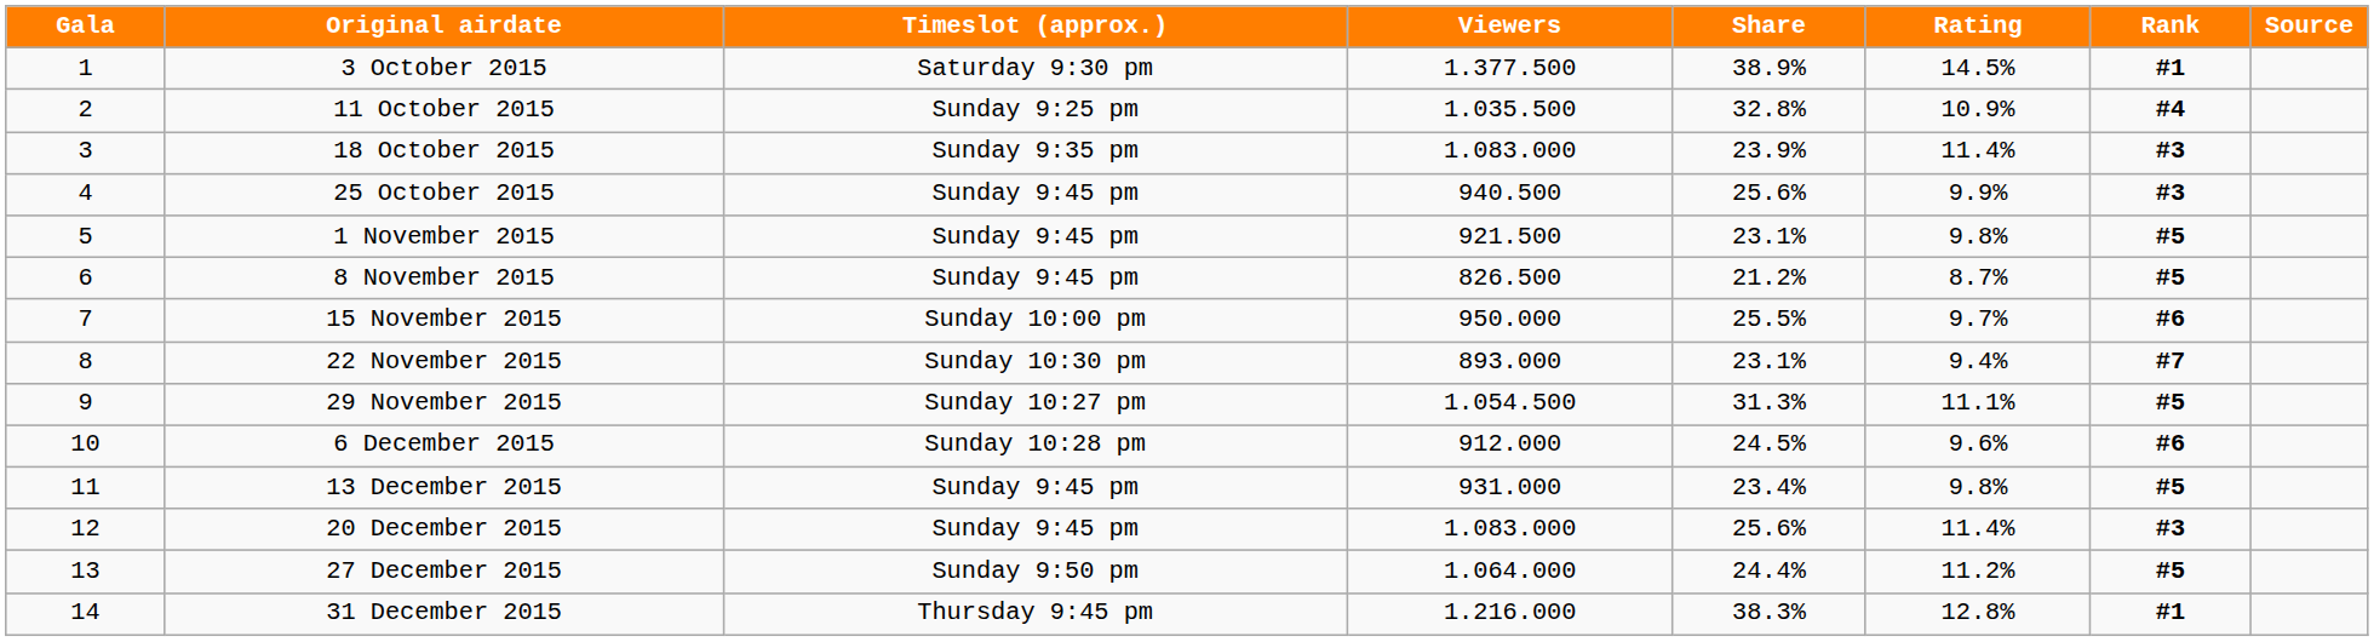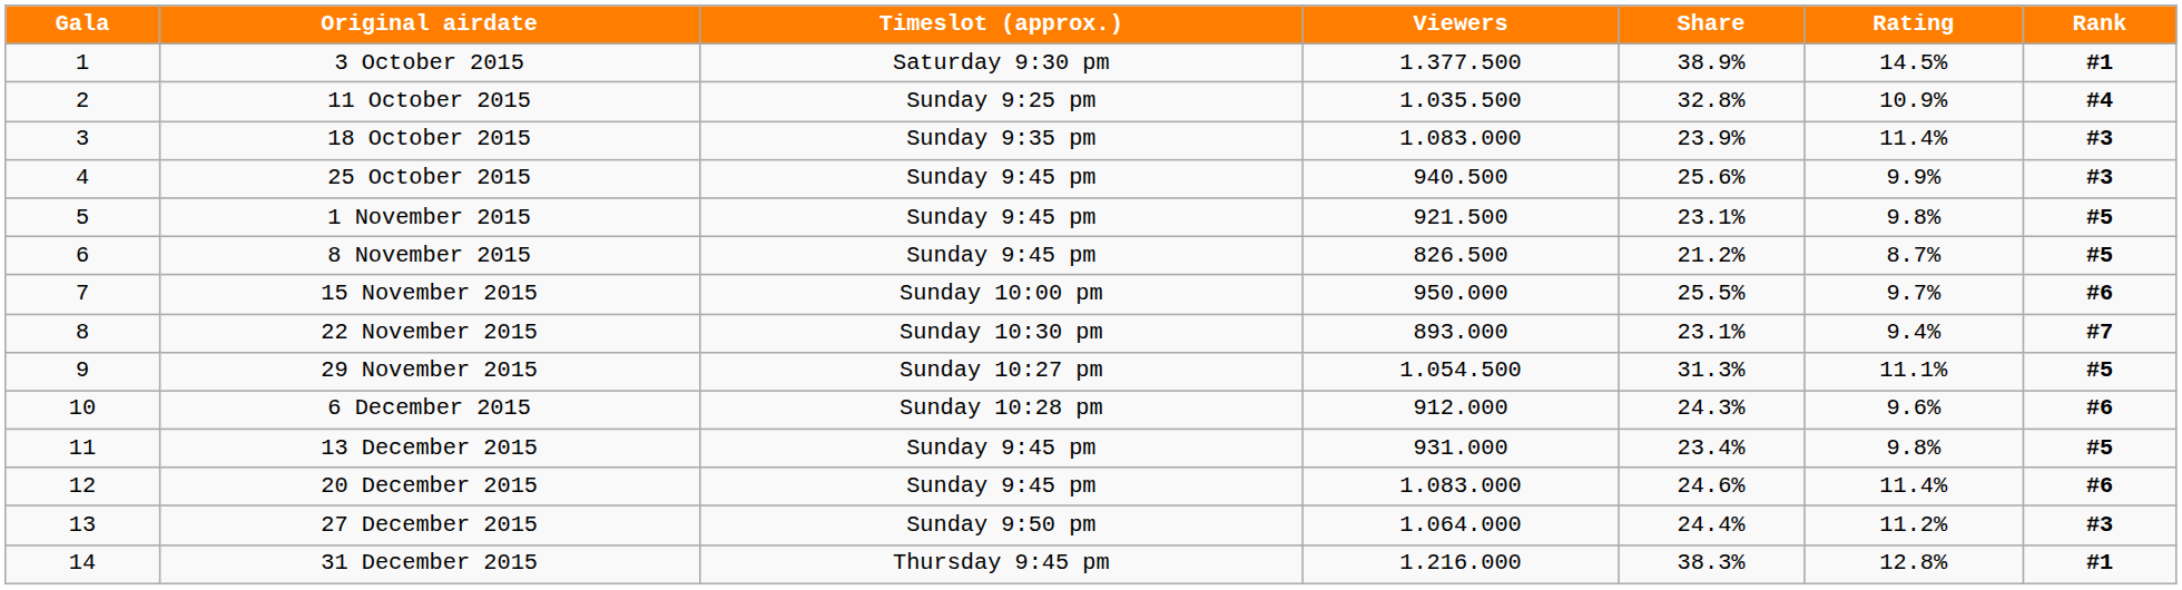 <table class="wikitable plainrowheaders" style="text-align:center; line-height:16px; width:99%;">
 <tr>
 <th scope="col" style="background:#FF7E00; color:white;">Gala</th>
 <th scope="col" style="background:#FF7E00; color:white;">Original airdate</th>
 <th scope="col" style="background:#FF7E00; color:white;">Timeslot (approx.)</th>
 <th scope="col" style="background:#FF7E00; color:white;">Viewers<br><small></small></th>
 <th scope="col" style="background:#FF7E00; color:white;">Share</th>
 <th scope="col" style="background:#FF7E00; color:white;">Rating</th>
 <th scope="col" style="background:#FF7E00; color:white;">Rank<br><small></small></th>
-<th scope="col" style="background:#FF7E00; color:white; width:05%;">Source</th>
 </tr>
 <tr>
 <td>1</td>
 <td>3 October 2015</td>
 <td>Saturday 9:30 pm</td>
 <td>1.377.500</td>
 <td>38.9%</td>
 <td>14.5%</td>
 <td><strong>#1</strong></td>
-<td></td>
 </tr>
 <tr>
 <td>2</td>
 <td>11 October 2015</td>
 <td>Sunday 9:25 pm</td>
 <td>1.035.500</td>
 <td>32.8%</td>
 <td>10.9%</td>
 <td><strong>#4</strong></td>
-<td></td>
 </tr>
 <tr>
 <td>3</td>
 <td>18 October 2015</td>
 <td>Sunday 9:35 pm</td>
 <td>1.083.000</td>
 <td>23.9%</td>
 <td>11.4%</td>
 <td><strong>#3</strong></td>
-<td></td>
 </tr>
 <tr>
 <td>4</td>
 <td>25 October 2015</td>
 <td>Sunday 9:45 pm</td>
 <td>940.500</td>
 <td>25.6%</td>
 <td>9.9%</td>
 <td><strong>#3</strong></td>
-<td></td>
 </tr>
 <tr>
 <td>5</td>
 <td>1 November 2015</td>
 <td>Sunday 9:45 pm</td>
 <td>921.500</td>
 <td>23.1%</td>
 <td>9.8%</td>
 <td><strong>#5</strong></td>
-<td></td>
 </tr>
 <tr>
 <td>6</td>
 <td>8 November 2015</td>
 <td>Sunday 9:45 pm</td>
 <td>826.500</td>
 <td>21.2%</td>
 <td>8.7%</td>
 <td><strong>#5</strong></td>
-<td></td>
 </tr>
 <tr>
 <td>7</td>
 <td>15 November 2015</td>
 <td>Sunday 10:00 pm</td>
 <td>950.000</td>
 <td>25.5%</td>
 <td>9.7%</td>
 <td><strong>#6</strong></td>
-<td></td>
 </tr>
 <tr>
 <td>8</td>
 <td>22 November 2015</td>
 <td>Sunday 10:30 pm</td>
 <td>893.000</td>
 <td>23.1%</td>
 <td>9.4%</td>
 <td><strong>#7</strong></td>
-<td></td>
 </tr>
 <tr>
 <td>9</td>
 <td>29 November 2015</td>
 <td>Sunday 10:27 pm</td>
 <td>1.054.500</td>
 <td>31.3%</td>
 <td>11.1%</td>
 <td><strong>#5</strong></td>
-<td></td>
 </tr>
 <tr>
 <td>10</td>
 <td>6 December 2015</td>
 <td>Sunday 10:28 pm</td>
 <td>912.000</td>
-<td>24.5%</td>
+<td>24.3%</td>
 <td>9.6%</td>
 <td><strong>#6</strong></td>
-<td></td>
 </tr>
 <tr>
 <td>11</td>
 <td>13 December 2015</td>
 <td>Sunday 9:45 pm</td>
 <td>931.000</td>
 <td>23.4%</td>
 <td>9.8%</td>
 <td><strong>#5</strong></td>
-<td></td>
 </tr>
 <tr>
 <td>12</td>
 <td>20 December 2015</td>
 <td>Sunday 9:45 pm</td>
 <td>1.083.000</td>
-<td>25.6%</td>
+<td>24.6%</td>
 <td>11.4%</td>
-<td><strong>#3</strong></td>
-<td></td>
+<td><strong>#6</strong></td>
 </tr>
 <tr>
 <td>13</td>
 <td>27 December 2015</td>
 <td>Sunday 9:50 pm</td>
 <td>1.064.000</td>
 <td>24.4%</td>
 <td>11.2%</td>
-<td><strong>#5</strong></td>
-<td></td>
+<td><strong>#3</strong></td>
 </tr>
 <tr>
 <td>14</td>
 <td>31 December 2015</td>
 <td>Thursday 9:45 pm</td>
 <td>1.216.000</td>
 <td>38.3%</td>
 <td>12.8%</td>
 <td><strong>#1</strong></td>
-<td></td>
 </tr>
 </table>
